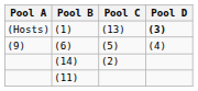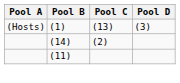 <table class="wikitable">
 <tr>
 <th width=25%>Pool A</th>
 <th width=25%>Pool B</th>
 <th width=25%>Pool C</th>
 <th width=25%>Pool D</th>
 </tr>
 <tr>
 <td> (Hosts)</td>
 <td> (1)</td>
 <td> (13)</td>
-<td><strong> (3)</strong></td>
-</tr>
-<tr>
-<td> (9)</td>
-<td> (6)</td>
-<td> (5)</td>
-<td> (4)</td>
+<td> (3)</td>
 </tr>
 <tr>
 <td></td>
 <td> (14)</td>
 <td> (2)</td>
 <td></td>
 </tr>
 <tr>
 <td></td>
 <td> (11)</td>
 <td></td>
 <td></td>
 </tr>
 </table>
